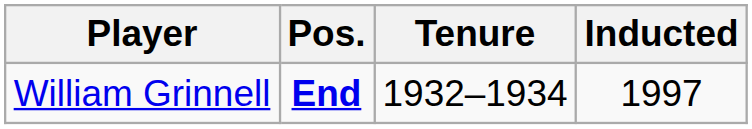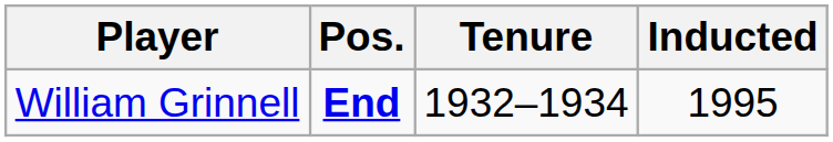 <table class="wikitable" style="text-align:center">
 <tr>
 <th style= >Player</th>
 <th style= >Pos.</th>
 <th style= >Tenure</th>
 <th style= >Inducted</th>
 </tr>
 <tr>
 <td><a href='#'>William Grinnell</a></td>
 <td><strong><a href='#'>End</a></strong></td>
 <td>1932–1934</td>
-<td>1997</td>
+<td>1995</td>
 </tr>
 </table>
